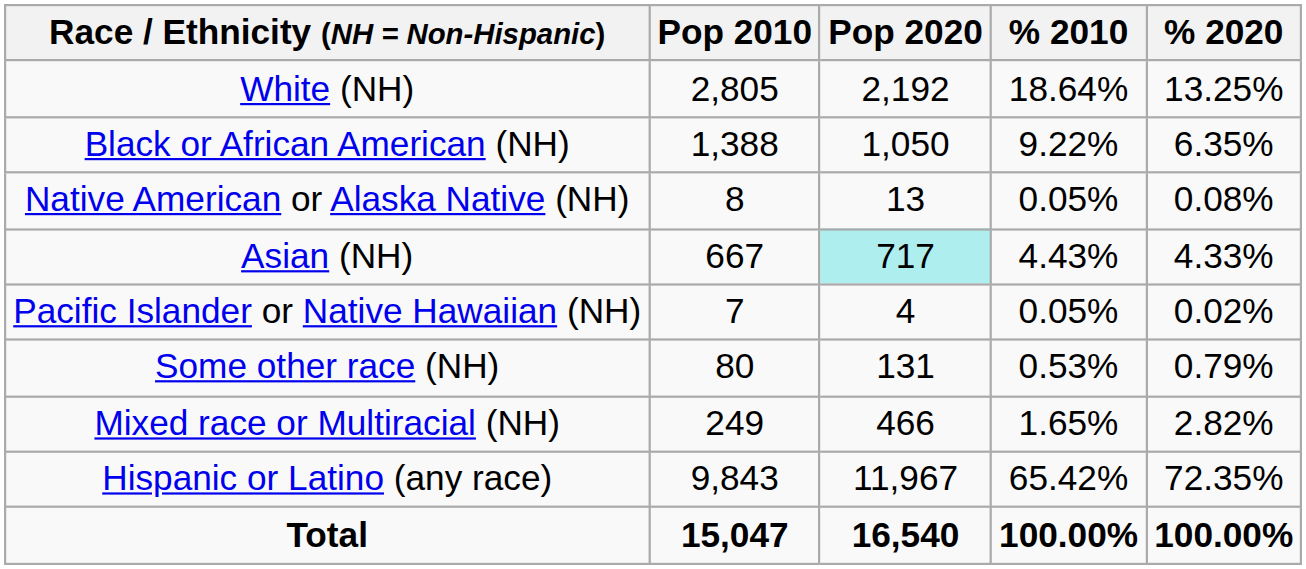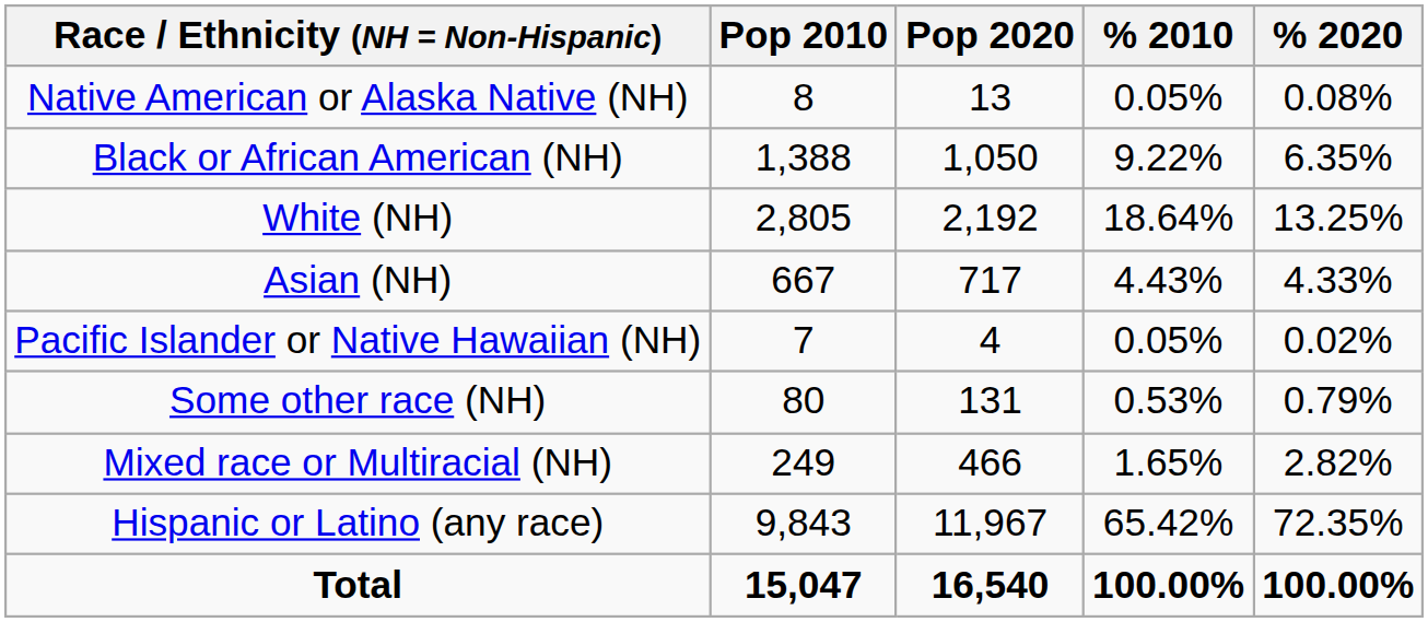 <table class="wikitable" style="text-align:center;">
 <tr>
 <th>Race / Ethnicity <small>(<em>NH = Non-Hispanic</em>)</small></th>
 <th>Pop 2010</th>
 <th>Pop 2020</th>
 <th>% 2010</th>
 <th>% 2020</th>
 </tr>
 <tr>
-<td><a href='#'>White</a> (NH)</td>
-<td>2,805</td>
-<td>2,192</td>
-<td>18.64%</td>
-<td>13.25%</td>
+<td><a href='#'>Native American</a> or <a href='#'>Alaska Native</a> (NH)</td>
+<td>8</td>
+<td>13</td>
+<td>0.05%</td>
+<td>0.08%</td>
 </tr>
 <tr>
 <td><a href='#'>Black or African American</a> (NH)</td>
 <td>1,388</td>
 <td>1,050</td>
 <td>9.22%</td>
 <td>6.35%</td>
 </tr>
 <tr>
-<td><a href='#'>Native American</a> or <a href='#'>Alaska Native</a> (NH)</td>
-<td>8</td>
-<td>13</td>
-<td>0.05%</td>
-<td>0.08%</td>
+<td><a href='#'>White</a> (NH)</td>
+<td>2,805</td>
+<td>2,192</td>
+<td>18.64%</td>
+<td>13.25%</td>
 </tr>
 <tr>
 <td><a href='#'>Asian</a> (NH)</td>
 <td>667</td>
-<td style="background: paleturquoise;">717</td>
+<td>717</td>
 <td>4.43%</td>
 <td>4.33%</td>
 </tr>
 <tr>
 <td><a href='#'>Pacific Islander</a> or <a href='#'>Native Hawaiian</a> (NH)</td>
 <td>7</td>
 <td>4</td>
 <td>0.05%</td>
 <td>0.02%</td>
 </tr>
 <tr>
 <td><a href='#'>Some other race</a> (NH)</td>
 <td>80</td>
 <td>131</td>
 <td>0.53%</td>
 <td>0.79%</td>
 </tr>
 <tr>
 <td><a href='#'>Mixed race or Multiracial</a> (NH)</td>
 <td>249</td>
 <td>466</td>
 <td>1.65%</td>
 <td>2.82%</td>
 </tr>
 <tr>
 <td><a href='#'>Hispanic or Latino</a> (any race)</td>
 <td>9,843</td>
 <td>11,967</td>
 <td>65.42%</td>
 <td>72.35%</td>
 </tr>
 <tr>
 <td><strong>Total</strong></td>
 <td><strong>15,047</strong></td>
 <td><strong>16,540</strong></td>
 <td><strong>100.00%</strong></td>
 <td><strong>100.00%</strong></td>
 </tr>
 </table>
